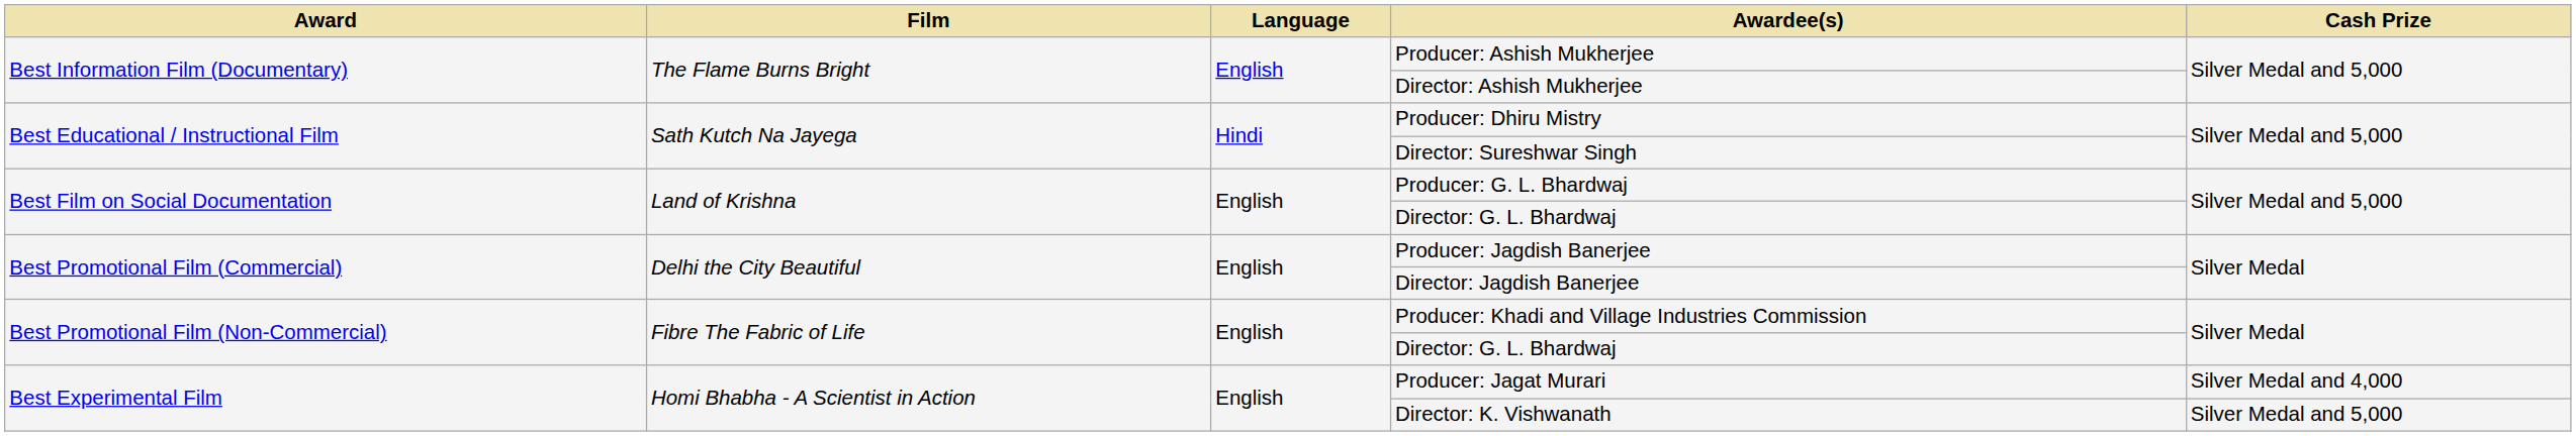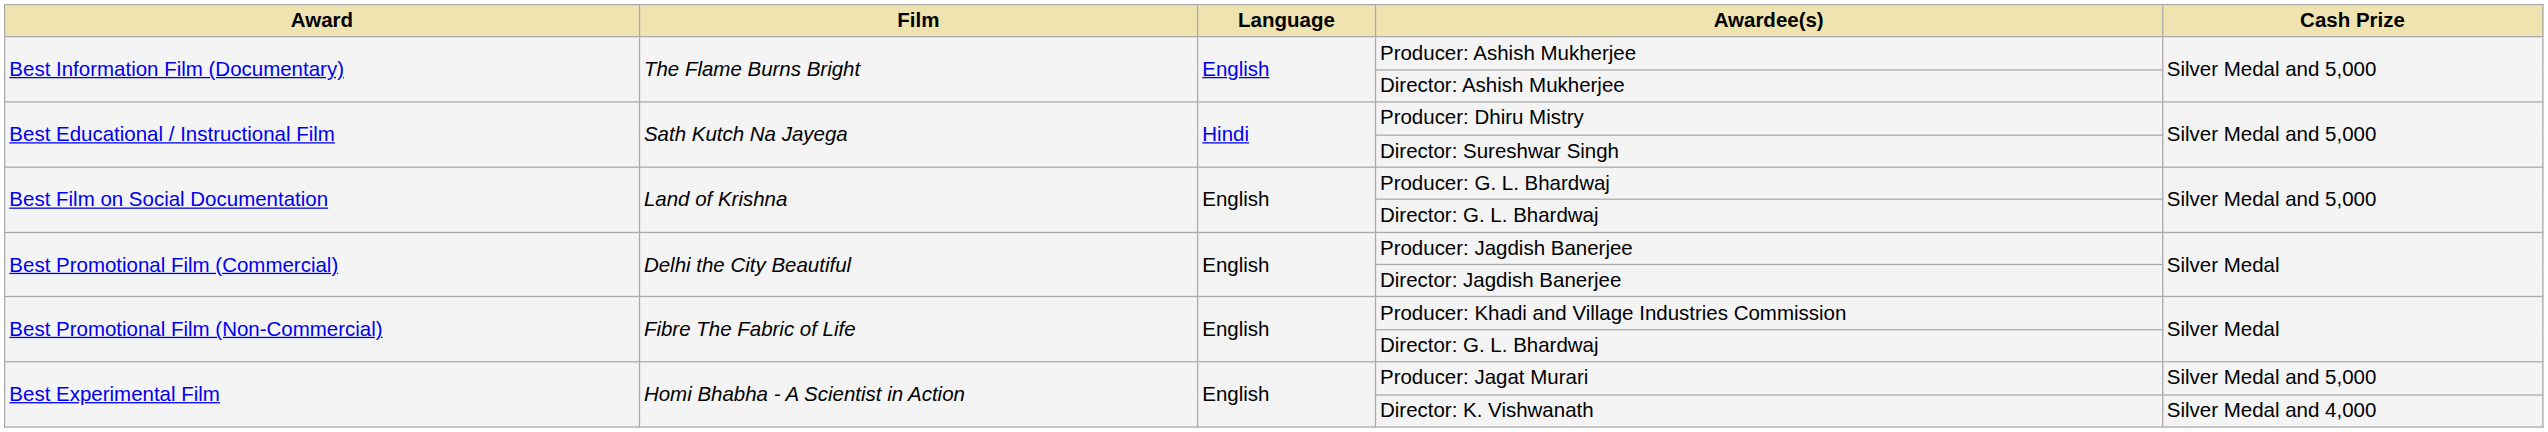 <table class="wikitable sortable" style="width:100%;">
 <tr>
 <th style="background-color:#EFE4B0;width:25%;">Award</th>
 <th style="background-color:#EFE4B0;width:22%;">Film</th>
 <th style="background-color:#EFE4B0;width:7%;">Language</th>
 <th style="background-color:#EFE4B0;width:31%;">Awardee(s)</th>
 <th style="background-color:#EFE4B0;width:15%;">Cash Prize</th>
 </tr>
 <tr style="background-color:#F4F4F4">
 <td rowspan="2"><a href='#'>Best Information Film (Documentary)</a></td>
 <td rowspan="2"><em>The Flame Burns Bright</em></td>
 <td rowspan="2"><a href='#'>English</a></td>
 <td>Producer: Ashish Mukherjee</td>
 <td rowspan="2">Silver Medal and 5,000</td>
 </tr>
 <tr style="background-color:#F4F4F4">
 <td>Director: Ashish Mukherjee</td>
 </tr>
 <tr style="background-color:#F4F4F4">
 <td rowspan="2"><a href='#'>Best Educational / Instructional Film</a></td>
 <td rowspan="2"><em>Sath Kutch Na Jayega</em></td>
 <td rowspan="2"><a href='#'>Hindi</a></td>
 <td>Producer: Dhiru Mistry</td>
 <td rowspan="2">Silver Medal and 5,000</td>
 </tr>
 <tr style="background-color:#F4F4F4">
 <td>Director: Sureshwar Singh</td>
 </tr>
 <tr style="background-color:#F4F4F4">
 <td rowspan="2"><a href='#'>Best Film on Social Documentation</a></td>
 <td rowspan="2"><em>Land of Krishna</em></td>
 <td rowspan="2">English</td>
 <td>Producer: G. L. Bhardwaj</td>
 <td rowspan="2">Silver Medal and 5,000</td>
 </tr>
 <tr style="background-color:#F4F4F4">
 <td>Director: G. L. Bhardwaj</td>
 </tr>
 <tr style="background-color:#F4F4F4">
 <td rowspan="2"><a href='#'>Best Promotional Film (Commercial)</a></td>
 <td rowspan="2"><em>Delhi the City Beautiful</em></td>
 <td rowspan="2">English</td>
 <td>Producer: Jagdish Banerjee</td>
 <td rowspan="2">Silver Medal</td>
 </tr>
 <tr style="background-color:#F4F4F4">
 <td>Director: Jagdish Banerjee</td>
 </tr>
 <tr style="background-color:#F4F4F4">
 <td rowspan="2"><a href='#'>Best Promotional Film (Non-Commercial)</a></td>
 <td rowspan="2"><em>Fibre The Fabric of Life</em></td>
 <td rowspan="2">English</td>
 <td>Producer: Khadi and Village Industries Commission</td>
 <td rowspan="2">Silver Medal</td>
 </tr>
 <tr style="background-color:#F4F4F4">
 <td>Director: G. L. Bhardwaj</td>
 </tr>
 <tr style="background-color:#F4F4F4">
 <td rowspan="2"><a href='#'>Best Experimental Film</a></td>
 <td rowspan="2"><em>Homi Bhabha - A Scientist in Action</em></td>
 <td rowspan="2">English</td>
 <td>Producer: Jagat Murari</td>
-<td>Silver Medal and 4,000</td>
+<td>Silver Medal and 5,000</td>
 </tr>
 <tr style="background-color:#F4F4F4">
 <td>Director: K. Vishwanath</td>
-<td>Silver Medal and 5,000</td>
+<td>Silver Medal and 4,000</td>
 </tr>
 </table>
